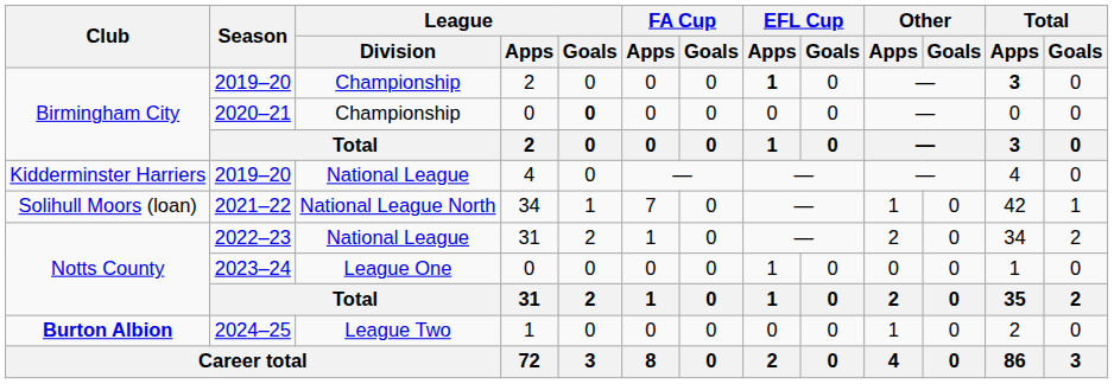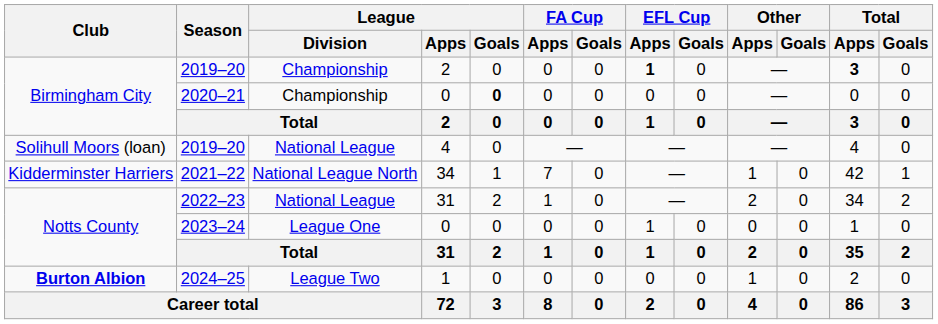 <table class="wikitable" style=text-align:center>
 <tr>
 <th rowspan="2">Club</th>
 <th rowspan="2">Season</th>
 <th colspan="3">League</th>
 <th colspan="2"><a href='#'>FA Cup</a></th>
 <th colspan="2"><a href='#'>EFL Cup</a></th>
 <th colspan="2">Other</th>
 <th colspan="2">Total</th>
 </tr>
 <tr>
 <th>Division</th>
 <th>Apps</th>
 <th>Goals</th>
 <th>Apps</th>
 <th>Goals</th>
 <th>Apps</th>
 <th>Goals</th>
 <th>Apps</th>
 <th>Goals</th>
 <th>Apps</th>
 <th>Goals</th>
 </tr>
 <tr>
 <td rowspan="3"><a href='#'>Birmingham City</a></td>
 <td><a href='#'>2019–20</a></td>
 <td><a href='#'>Championship</a></td>
 <td>2</td>
 <td>0</td>
 <td>0</td>
 <td>0</td>
 <td><strong>1</strong></td>
 <td>0</td>
 <td colspan="2">—</td>
 <td><strong>3</strong></td>
 <td>0</td>
 </tr>
 <tr>
 <td><a href='#'>2020–21</a></td>
 <td>Championship</td>
 <td>0</td>
 <td><strong>0</strong></td>
 <td>0</td>
 <td>0</td>
 <td>0</td>
 <td>0</td>
 <td colspan="2">—</td>
 <td>0</td>
 <td>0</td>
 </tr>
 <tr>
 <th colspan="2">Total</th>
 <th>2</th>
 <th>0</th>
 <th>0</th>
 <th>0</th>
 <th>1</th>
 <th>0</th>
 <th colspan="2">—</th>
 <th>3</th>
 <th>0</th>
 </tr>
 <tr>
-<td><a href='#'>Kidderminster Harriers</a></td>
+<td><a href='#'>Solihull Moors</a> (loan)</td>
 <td><a href='#'>2019–20</a></td>
 <td><a href='#'>National League</a></td>
 <td>4</td>
 <td>0</td>
 <td colspan="2">—</td>
 <td colspan="2">—</td>
 <td colspan="2">—</td>
 <td>4</td>
 <td>0</td>
 </tr>
 <tr>
-<td><a href='#'>Solihull Moors</a> (loan)</td>
+<td><a href='#'>Kidderminster Harriers</a></td>
 <td><a href='#'>2021–22</a></td>
 <td><a href='#'>National League North</a></td>
 <td>34</td>
 <td>1</td>
 <td>7</td>
 <td>0</td>
 <td colspan="2">—</td>
 <td>1</td>
 <td>0</td>
 <td>42</td>
 <td>1</td>
 </tr>
 <tr>
 <td rowspan="3"><a href='#'>Notts County</a></td>
 <td><a href='#'>2022–23</a></td>
 <td><a href='#'>National League</a></td>
 <td>31</td>
 <td>2</td>
 <td>1</td>
 <td>0</td>
 <td colspan="2">—</td>
 <td>2</td>
 <td>0</td>
 <td>34</td>
 <td>2</td>
 </tr>
 <tr>
 <td><a href='#'>2023–24</a></td>
 <td><a href='#'>League One</a></td>
 <td>0</td>
 <td>0</td>
 <td>0</td>
 <td>0</td>
 <td>1</td>
 <td>0</td>
 <td>0</td>
 <td>0</td>
 <td>1</td>
 <td>0</td>
 </tr>
 <tr>
 <th colspan="2">Total</th>
 <th>31</th>
 <th>2</th>
 <th>1</th>
 <th>0</th>
 <th>1</th>
 <th>0</th>
 <th>2</th>
 <th>0</th>
 <th>35</th>
 <th>2</th>
 </tr>
 <tr>
 <td><strong><a href='#'>Burton Albion</a></strong></td>
 <td><a href='#'>2024–25</a></td>
 <td><a href='#'>League Two</a></td>
 <td>1</td>
 <td>0</td>
 <td>0</td>
 <td>0</td>
 <td>0</td>
 <td>0</td>
 <td>1</td>
 <td>0</td>
 <td>2</td>
 <td>0</td>
 </tr>
 <tr>
 <th colspan="3">Career total</th>
 <th>72</th>
 <th>3</th>
 <th>8</th>
 <th>0</th>
 <th>2</th>
 <th>0</th>
 <th>4</th>
 <th>0</th>
 <th>86</th>
 <th>3</th>
 </tr>
 </table>
